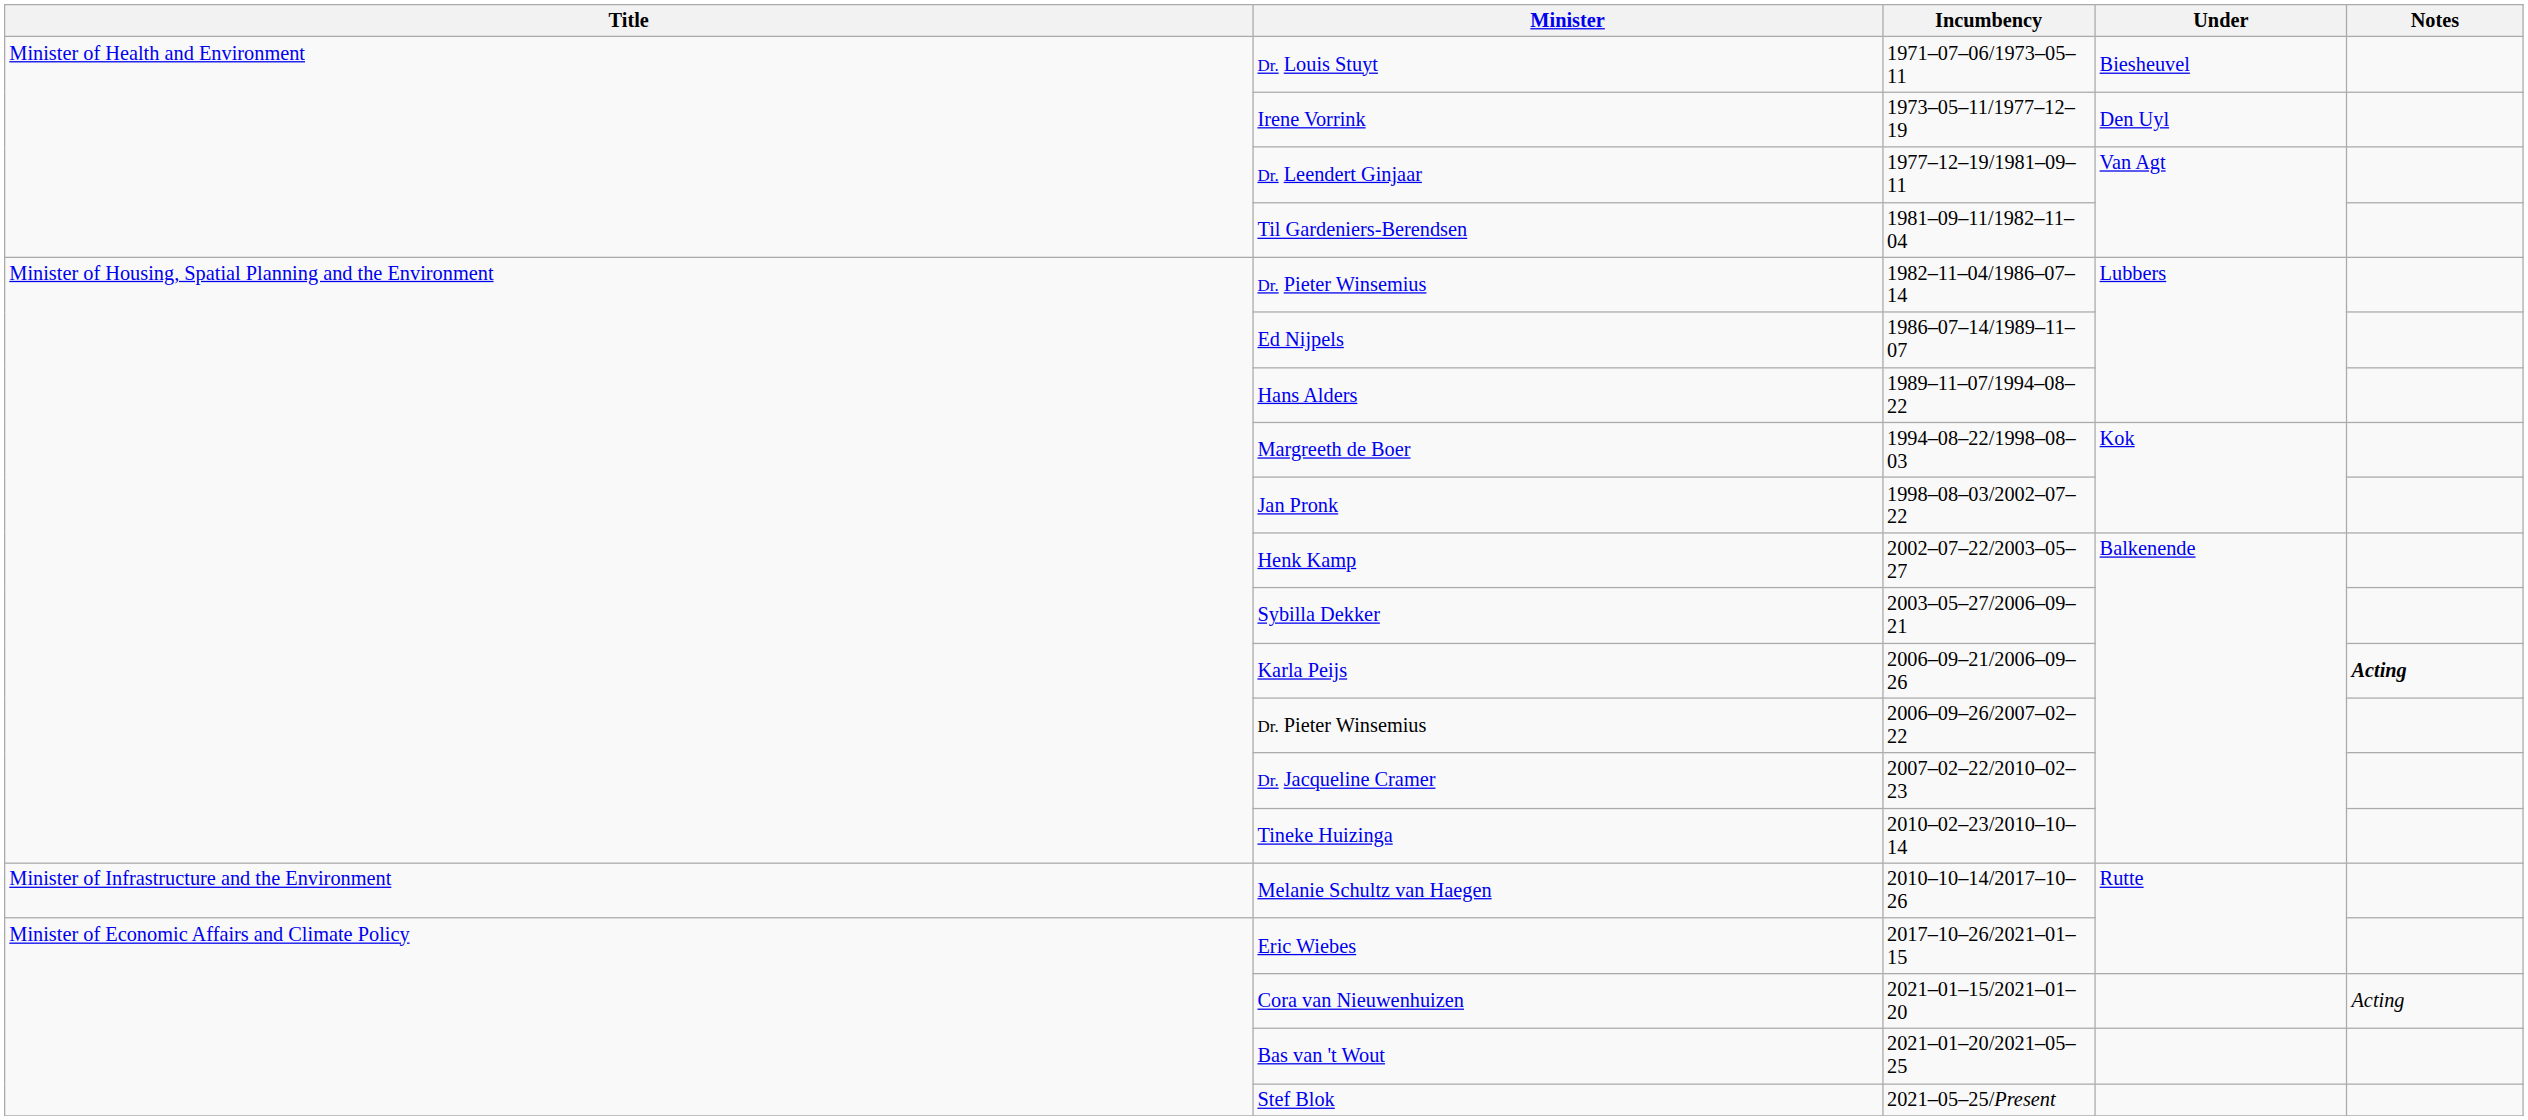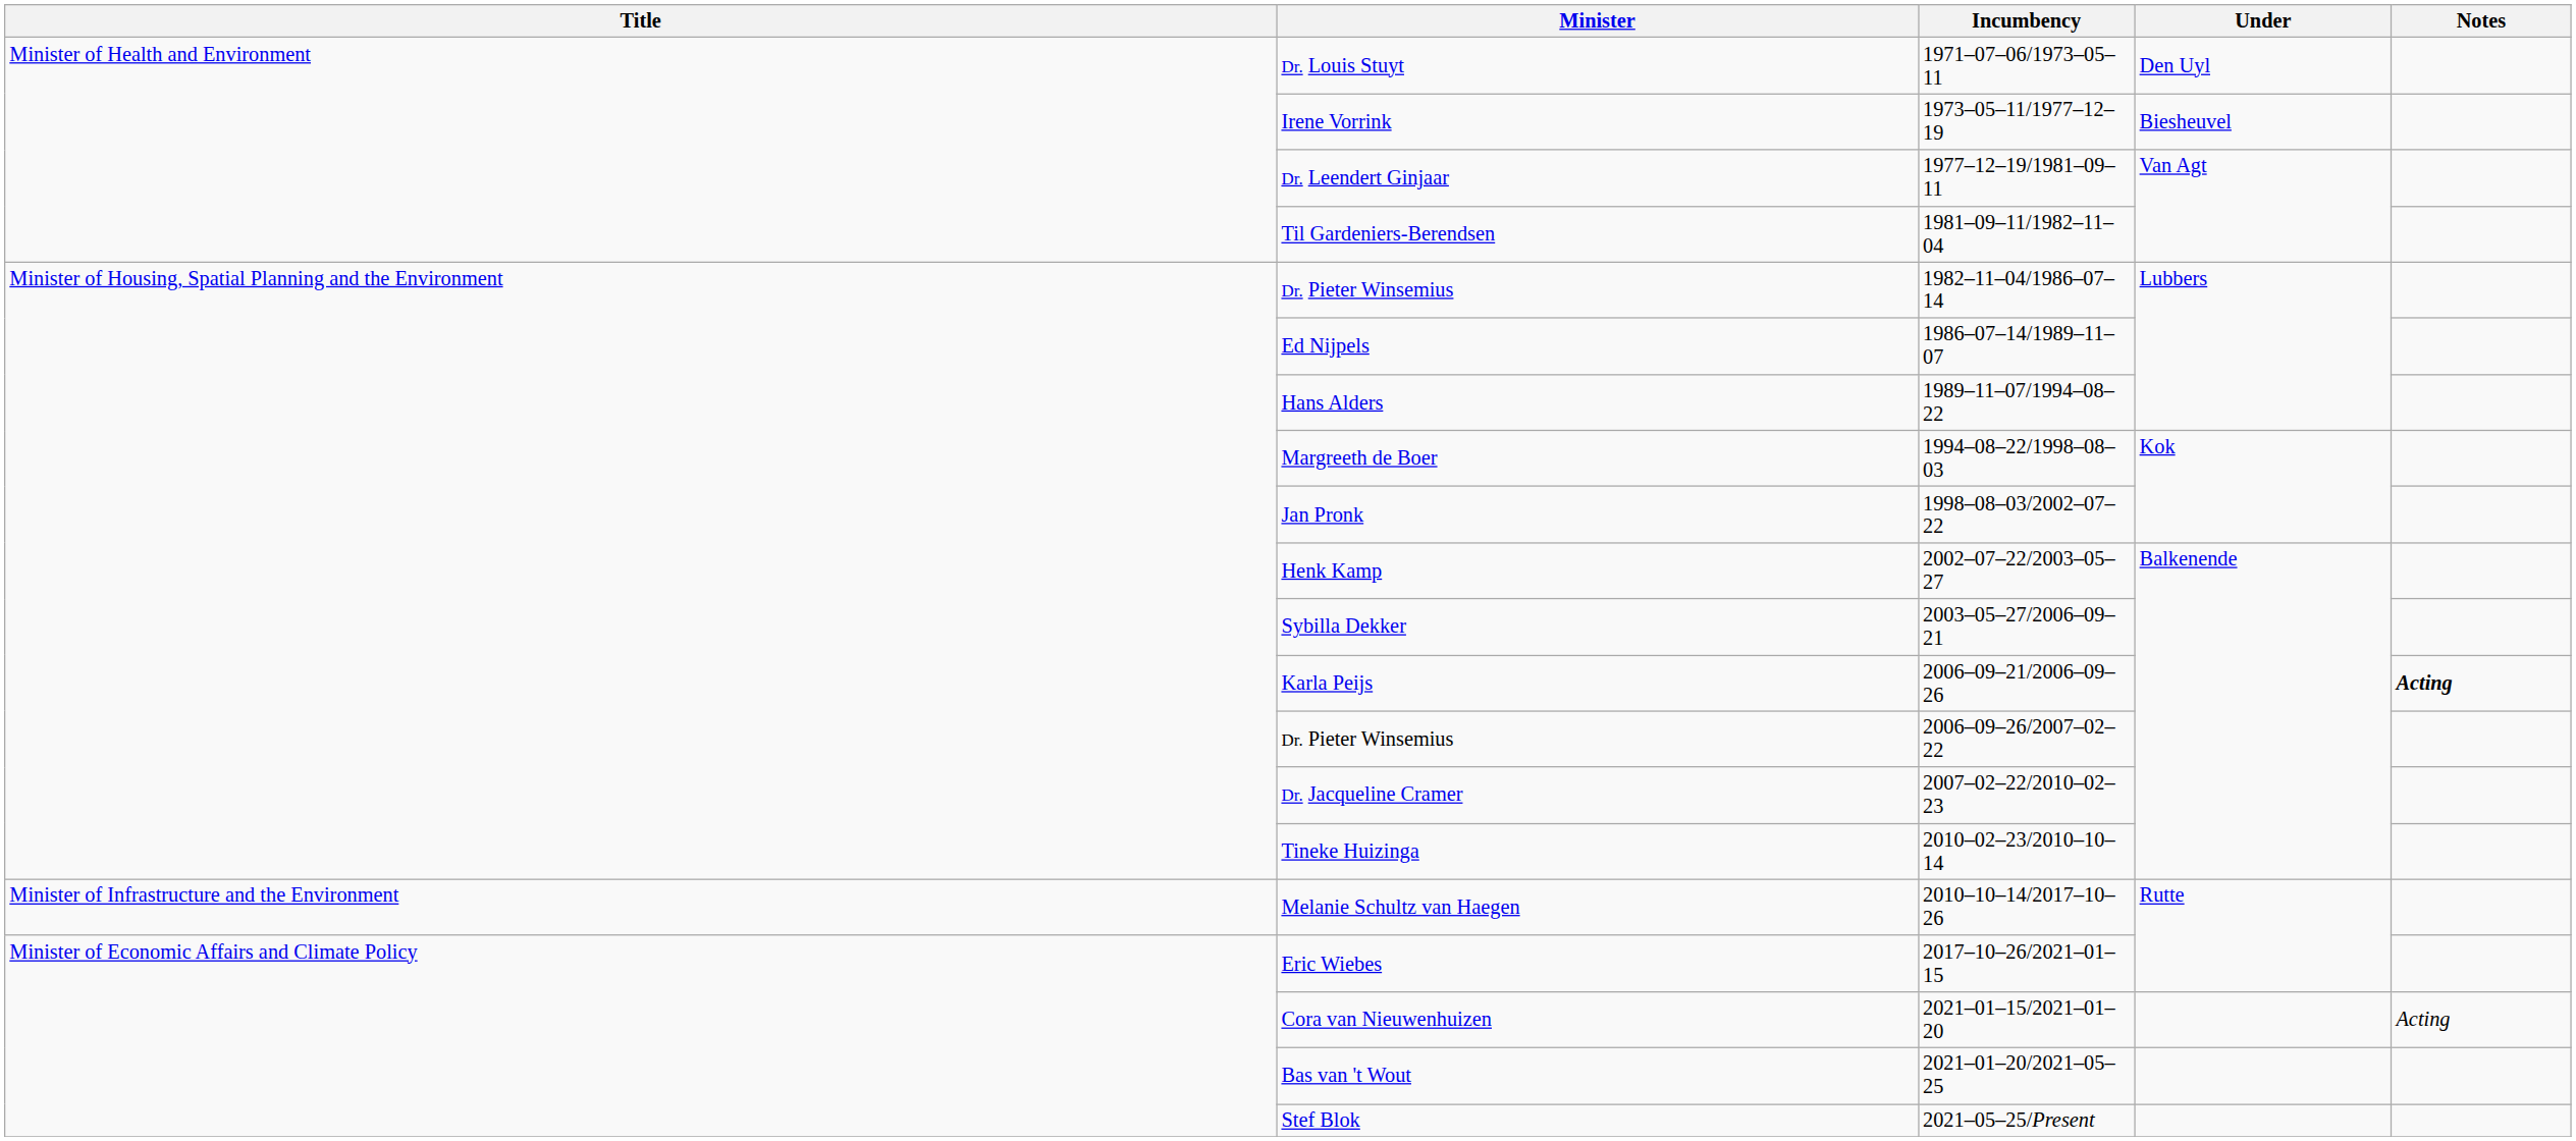 <table class="wikitable" style="width:100%;">
 <tr>
 <th>Title</th>
 <th style="width:25%;"><a href='#'>Minister</a></th>
 <th style="width:160px;">Incumbency</th>
 <th style="width:10%;">Under</th>
 <th style="width:7%;">Notes</th>
 </tr>
 <tr>
 <td rowspan="4" style="vertical-align:top;"><a href='#'>Minister of Health and Environment</a></td>
 <td><small><a href='#'>Dr.</a></small> <a href='#'>Louis Stuyt</a></td>
 <td>1971–07–06/1973–05–11</td>
-<td><a href='#'>Biesheuvel</a></td>
+<td><a href='#'>Den Uyl</a></td>
 <td></td>
 </tr>
 <tr>
 <td><a href='#'>Irene Vorrink</a></td>
 <td>1973–05–11/1977–12–19</td>
-<td><a href='#'>Den Uyl</a></td>
+<td><a href='#'>Biesheuvel</a></td>
 <td></td>
 </tr>
 <tr>
 <td><small><a href='#'>Dr.</a></small> <a href='#'>Leendert Ginjaar</a></td>
 <td>1977–12–19/1981–09–11</td>
 <td rowspan="2" style="vertical-align:top;"><a href='#'>Van Agt</a></td>
 <td></td>
 </tr>
 <tr>
 <td><a href='#'>Til Gardeniers-Berendsen</a></td>
 <td>1981–09–11/1982–11–04</td>
 <td></td>
 </tr>
 <tr>
 <td rowspan="11" style="vertical-align:top;"><a href='#'>Minister of Housing, Spatial Planning and the Environment</a></td>
 <td><small><a href='#'>Dr.</a></small> <a href='#'>Pieter Winsemius</a></td>
 <td>1982–11–04/1986–07–14</td>
 <td rowspan="3"  style="vertical-align:top;"><a href='#'>Lubbers</a></td>
 <td></td>
 </tr>
 <tr>
 <td><a href='#'>Ed Nijpels</a></td>
 <td>1986–07–14/1989–11–07</td>
 <td></td>
 </tr>
 <tr>
 <td><a href='#'>Hans Alders</a></td>
 <td>1989–11–07/1994–08–22</td>
 <td></td>
 </tr>
 <tr>
 <td><a href='#'>Margreeth de Boer</a></td>
 <td>1994–08–22/1998–08–03</td>
 <td rowspan="2" style="vertical-align:top;"><a href='#'>Kok</a></td>
 <td></td>
 </tr>
 <tr>
 <td><a href='#'>Jan Pronk</a></td>
 <td>1998–08–03/2002–07–22</td>
 <td></td>
 </tr>
 <tr>
 <td><a href='#'>Henk Kamp</a></td>
 <td>2002–07–22/2003–05–27</td>
 <td rowspan="6" style="vertical-align:top;"><a href='#'>Balkenende</a></td>
 <td></td>
 </tr>
 <tr>
 <td><a href='#'>Sybilla Dekker</a></td>
 <td>2003–05–27/2006–09–21</td>
 <td></td>
 </tr>
 <tr>
 <td><a href='#'>Karla Peijs</a></td>
 <td>2006–09–21/2006–09–26</td>
 <td><strong><em>Acting</em></strong></td>
 </tr>
 <tr>
 <td><small>Dr.</small> Pieter Winsemius</td>
 <td>2006–09–26/2007–02–22</td>
 <td></td>
 </tr>
 <tr>
 <td><small><a href='#'>Dr.</a></small> <a href='#'>Jacqueline Cramer</a></td>
 <td>2007–02–22/2010–02–23</td>
 <td></td>
 </tr>
 <tr>
 <td><a href='#'>Tineke Huizinga</a></td>
 <td>2010–02–23/2010–10–14</td>
 <td></td>
 </tr>
 <tr>
 <td style="vertical-align:top;"><a href='#'>Minister of Infrastructure and the Environment</a></td>
 <td><a href='#'>Melanie Schultz van Haegen</a></td>
 <td>2010–10–14/2017–10–26</td>
 <td rowspan="2"  style="vertical-align:top;"><a href='#'>Rutte</a></td>
 <td></td>
 </tr>
 <tr>
 <td rowspan="11" style="vertical-align:top;"><a href='#'>Minister of Economic Affairs and Climate Policy</a></td>
 <td><a href='#'>Eric Wiebes</a></td>
 <td>2017–10–26/2021–01–15</td>
 <td></td>
 </tr>
 <tr>
 <td><a href='#'>Cora van Nieuwenhuizen</a></td>
 <td>2021–01–15/2021–01–20</td>
 <td></td>
 <td><em>Acting</em></td>
 </tr>
 <tr>
 <td><a href='#'>Bas van 't Wout</a></td>
 <td>2021–01–20/2021–05–25</td>
 <td></td>
 <td></td>
 </tr>
 <tr>
 <td><a href='#'>Stef Blok</a></td>
 <td>2021–05–25/<em>Present</em></td>
 <td></td>
 <td></td>
 </tr>
 </table>
